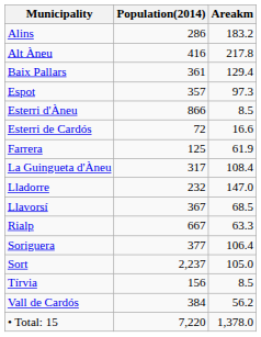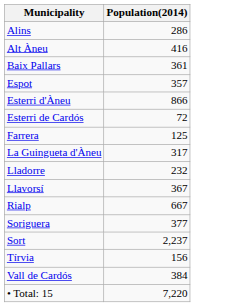 <table class="wikitable sortable">
 <tr>
 <th>Municipality</th>
 <th>Population(2014)</th>
-<th>Areakm</th>
 </tr>
 <tr>
 <td><a href='#'>Alins</a></td>
 <td align=right>286</td>
-<td align=right>183.2</td>
 </tr>
 <tr>
 <td><a href='#'>Alt Àneu</a></td>
 <td align=right>416</td>
-<td align=right>217.8</td>
 </tr>
 <tr>
 <td><a href='#'>Baix Pallars</a></td>
 <td align=right>361</td>
-<td align=right>129.4</td>
 </tr>
 <tr>
 <td><a href='#'>Espot</a></td>
 <td align=right>357</td>
-<td align=right>97.3</td>
 </tr>
 <tr>
 <td><a href='#'>Esterri d'Àneu</a></td>
 <td align=right>866</td>
-<td align=right>8.5</td>
 </tr>
 <tr>
 <td><a href='#'>Esterri de Cardós</a></td>
 <td align=right>72</td>
-<td align=right>16.6</td>
 </tr>
 <tr>
 <td><a href='#'>Farrera</a></td>
 <td align=right>125</td>
-<td align=right>61.9</td>
 </tr>
 <tr>
 <td><a href='#'>La Guingueta d'Àneu</a></td>
 <td align=right>317</td>
-<td align=right>108.4</td>
 </tr>
 <tr>
 <td><a href='#'>Lladorre</a></td>
 <td align=right>232</td>
-<td align=right>147.0</td>
 </tr>
 <tr>
 <td><a href='#'>Llavorsí</a></td>
 <td align=right>367</td>
-<td align=right>68.5</td>
 </tr>
 <tr>
 <td><a href='#'>Rialp</a></td>
 <td align=right>667</td>
-<td align=right>63.3</td>
 </tr>
 <tr>
 <td><a href='#'>Soriguera</a></td>
 <td align=right>377</td>
-<td align=right>106.4</td>
 </tr>
 <tr>
 <td><a href='#'>Sort</a></td>
 <td align=right>2,237</td>
-<td align=right>105.0</td>
 </tr>
 <tr>
 <td><a href='#'>Tírvia</a></td>
 <td align=right>156</td>
-<td align=right>8.5</td>
 </tr>
 <tr>
 <td><a href='#'>Vall de Cardós</a></td>
 <td align=right>384</td>
-<td align=right>56.2</td>
 </tr>
 <tr>
 <td>• Total: 15</td>
 <td align=right>7,220</td>
-<td align=right>1,378.0</td>
 </tr>
 </table>
